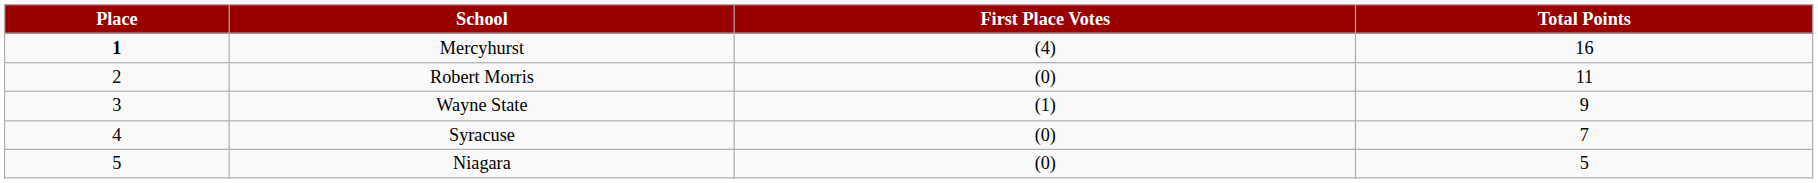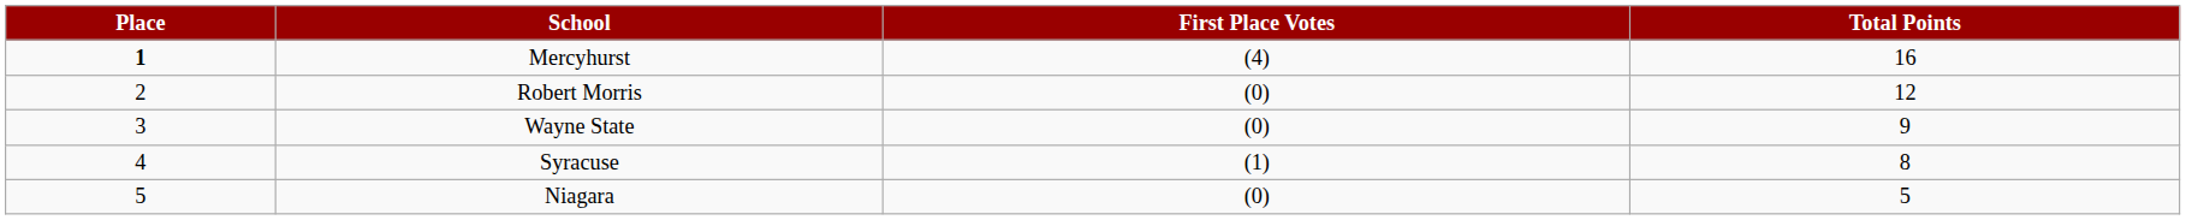 <table class="wikitable" style="width:80%;">
 <tr style="text-align:center; background:#900; color:#fff;">
 <td><strong>Place</strong></td>
 <td><strong>School</strong></td>
 <td><strong>First Place Votes</strong></td>
 <td><strong>Total Points</strong></td>
 </tr>
 <tr style="text-align:center;" bgcolor="">
 <td><strong>1</strong></td>
 <td>Mercyhurst</td>
 <td>(4)</td>
 <td>16</td>
 </tr>
 <tr style="text-align:center;" bgcolor="">
 <td>2</td>
 <td>Robert Morris</td>
 <td>(0)</td>
-<td>11</td>
+<td>12</td>
 </tr>
 <tr style="text-align:center;" bgcolor="">
 <td>3</td>
 <td>Wayne State</td>
-<td>(1)</td>
+<td>(0)</td>
 <td>9</td>
 </tr>
 <tr style="text-align:center;" bgcolor="">
 <td>4</td>
 <td>Syracuse</td>
-<td>(0)</td>
-<td>7</td>
+<td>(1)</td>
+<td>8</td>
 </tr>
 <tr style="text-align:center;" bgcolor="">
 <td>5</td>
 <td>Niagara</td>
 <td>(0)</td>
 <td>5</td>
 </tr>
 </table>
